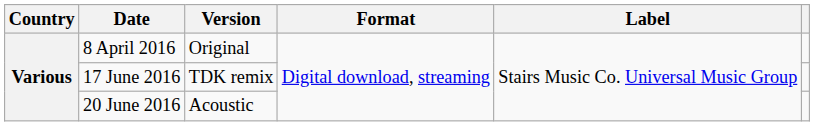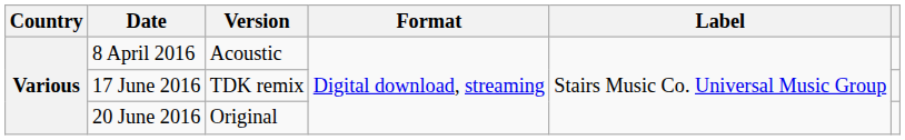 <table class="wikitable plainrowheaders">
 <tr>
 <th scope="col">Country</th>
 <th scope="col">Date</th>
 <th scope="col">Version</th>
 <th scope="col">Format</th>
 <th scope="col">Label</th>
 <th scope="col"></th>
 </tr>
 <tr>
 <th scope="row" rowspan="3">Various</th>
 <td>8 April 2016</td>
-<td>Original</td>
+<td>Acoustic</td>
 <td rowspan="3"><a href='#'>Digital download</a>, <a href='#'>streaming</a></td>
 <td rowspan="3">Stairs Music Co. <a href='#'>Universal Music Group</a></td>
 <td></td>
 </tr>
 <tr>
 <td rowspan="1">17 June 2016</td>
 <td>TDK remix</td>
 <td></td>
 </tr>
 <tr>
 <td rowspan="1">20 June 2016</td>
-<td>Acoustic</td>
+<td>Original</td>
 <td></td>
 </tr>
 </table>
